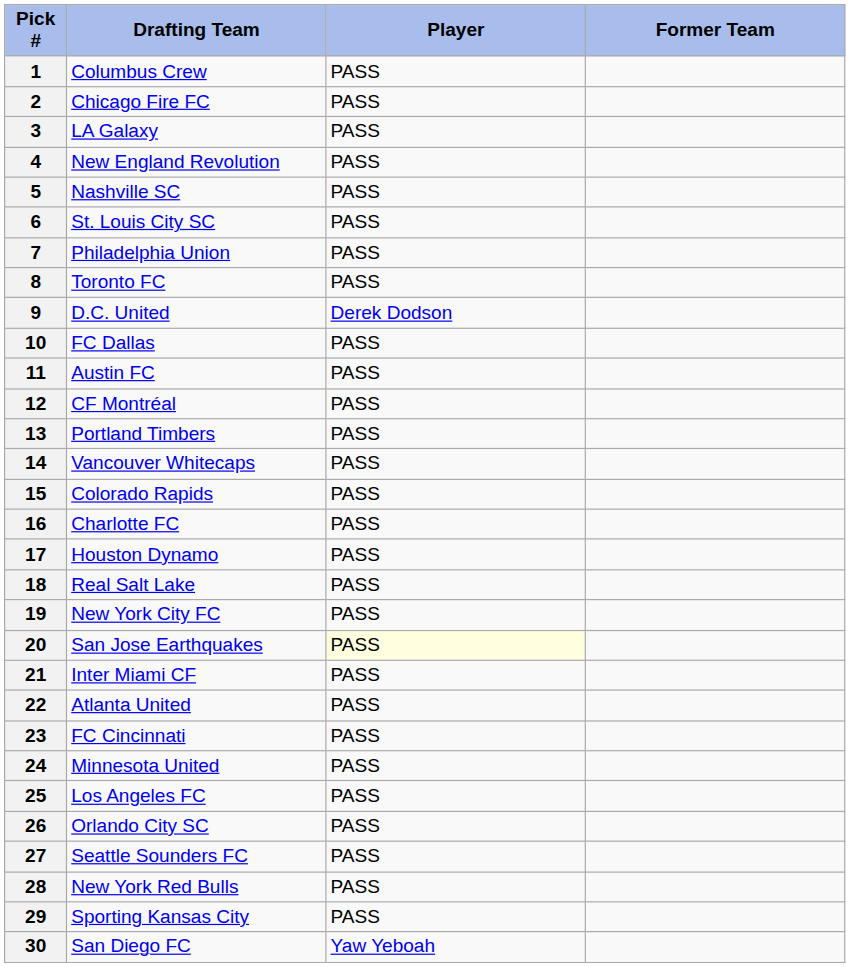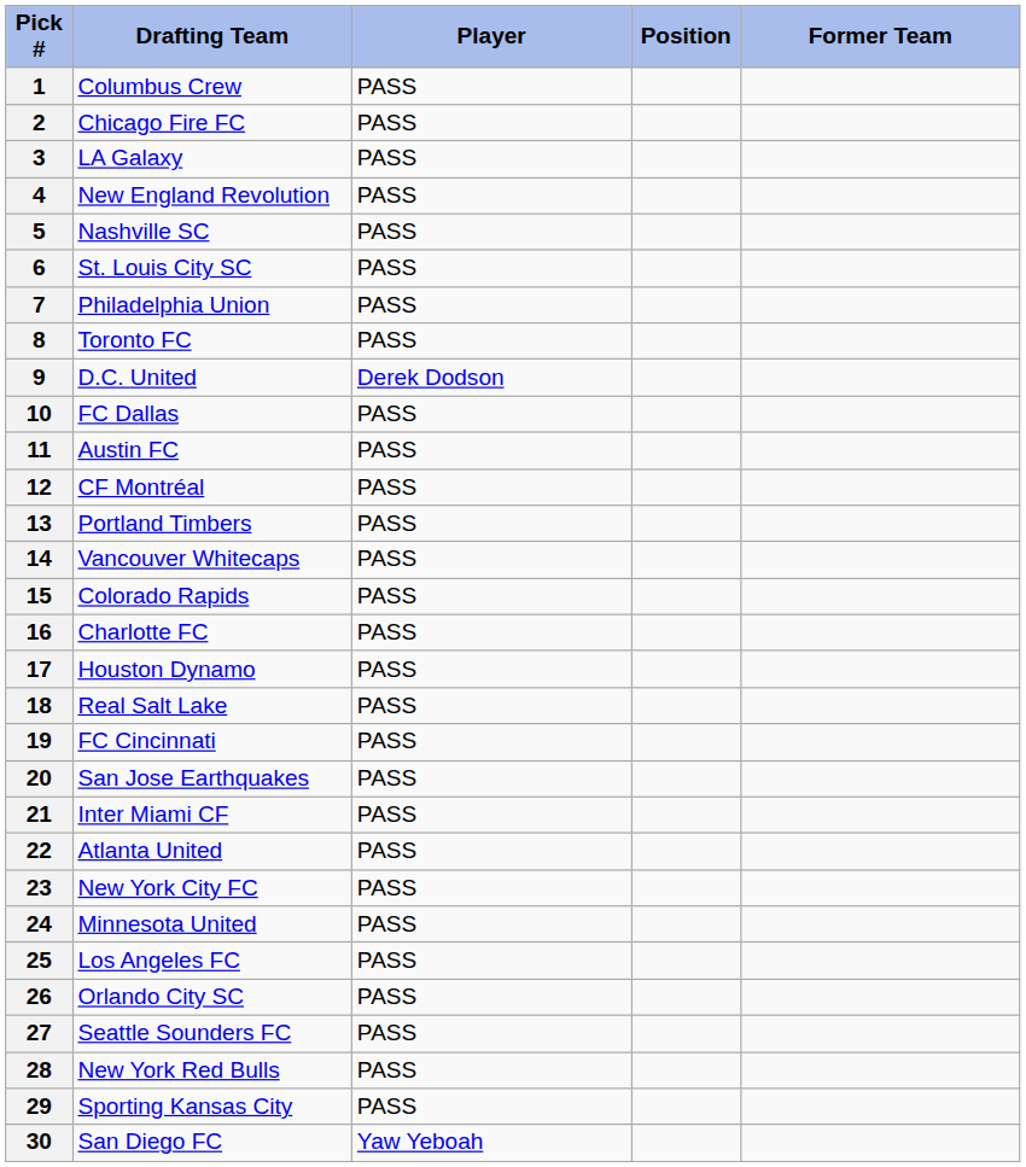 <table class="wikitable sortable" style="width: 80%">
 <tr>
 <th width=6% style="background:#A8BDEC;">Pick #</th>
 <th width=25% style="background:#A8BDEC;">Drafting Team</th>
 <th width=25% style="background:#A8BDEC;">Player</th>
+<th width=8% style="background:#A8BDEC;">Position</th>
 <th width=25% style="background:#A8BDEC;">Former Team</th>
 </tr>
 <tr>
 <th>1</th>
 <td><a href='#'>Columbus Crew</a></td>
 <td>PASS</td>
 <td></td>
+<td></td>
 </tr>
 <tr>
 <th>2</th>
 <td><a href='#'>Chicago Fire FC</a></td>
 <td>PASS</td>
+<td></td>
 <td></td>
 </tr>
 <tr>
 <th>3</th>
 <td><a href='#'>LA Galaxy</a></td>
 <td>PASS</td>
 <td></td>
+<td></td>
 </tr>
 <tr>
 <th>4</th>
 <td><a href='#'>New England Revolution</a></td>
 <td>PASS</td>
+<td></td>
 <td></td>
 </tr>
 <tr>
 <th>5</th>
 <td><a href='#'>Nashville SC</a></td>
 <td>PASS</td>
 <td></td>
+<td></td>
 </tr>
 <tr>
 <th>6</th>
 <td><a href='#'>St. Louis City SC</a></td>
 <td>PASS</td>
+<td></td>
 <td></td>
 </tr>
 <tr>
 <th>7</th>
 <td><a href='#'>Philadelphia Union</a></td>
 <td>PASS</td>
 <td></td>
+<td></td>
 </tr>
 <tr>
 <th>8</th>
 <td><a href='#'>Toronto FC</a></td>
 <td>PASS</td>
+<td></td>
 <td></td>
 </tr>
 <tr>
 <th>9</th>
 <td><a href='#'>D.C. United</a></td>
 <td> <a href='#'>Derek Dodson</a></td>
 <td></td>
+<td></td>
 </tr>
 <tr>
 <th>10</th>
 <td><a href='#'>FC Dallas</a></td>
 <td>PASS</td>
+<td></td>
 <td></td>
 </tr>
 <tr>
 <th>11</th>
 <td><a href='#'>Austin FC</a></td>
 <td>PASS</td>
 <td></td>
+<td></td>
 </tr>
 <tr>
 <th>12</th>
 <td><a href='#'>CF Montréal</a></td>
 <td>PASS</td>
+<td></td>
 <td></td>
 </tr>
 <tr>
 <th>13</th>
 <td><a href='#'>Portland Timbers</a></td>
 <td>PASS</td>
 <td></td>
+<td></td>
 </tr>
 <tr>
 <th>14</th>
 <td><a href='#'>Vancouver Whitecaps</a></td>
 <td>PASS</td>
+<td></td>
 <td></td>
 </tr>
 <tr>
 <th>15</th>
 <td><a href='#'>Colorado Rapids</a></td>
 <td>PASS</td>
 <td></td>
+<td></td>
 </tr>
 <tr>
 <th>16</th>
 <td><a href='#'>Charlotte FC</a></td>
 <td>PASS</td>
+<td></td>
 <td></td>
 </tr>
 <tr>
 <th>17</th>
 <td><a href='#'>Houston Dynamo</a></td>
 <td>PASS</td>
 <td></td>
+<td></td>
 </tr>
 <tr>
 <th>18</th>
 <td><a href='#'>Real Salt Lake</a></td>
 <td>PASS</td>
 <td></td>
+<td></td>
 </tr>
 <tr>
 <th>19</th>
-<td><a href='#'>New York City FC</a></td>
+<td><a href='#'>FC Cincinnati</a></td>
 <td>PASS</td>
+<td></td>
 <td></td>
 </tr>
 <tr>
 <th>20</th>
 <td><a href='#'>San Jose Earthquakes</a></td>
-<td style="background: lightyellow;">PASS</td>
+<td>PASS</td>
+<td></td>
 <td></td>
 </tr>
 <tr>
 <th>21</th>
 <td><a href='#'>Inter Miami CF</a></td>
 <td>PASS</td>
 <td></td>
+<td></td>
 </tr>
 <tr>
 <th>22</th>
 <td><a href='#'>Atlanta United</a></td>
 <td>PASS</td>
 <td></td>
+<td></td>
 </tr>
 <tr>
 <th>23</th>
-<td><a href='#'>FC Cincinnati</a></td>
+<td><a href='#'>New York City FC</a></td>
 <td>PASS</td>
+<td></td>
 <td></td>
 </tr>
 <tr>
 <th>24</th>
 <td><a href='#'>Minnesota United</a></td>
 <td>PASS</td>
 <td></td>
+<td></td>
 </tr>
 <tr>
 <th>25</th>
 <td><a href='#'>Los Angeles FC</a></td>
 <td>PASS</td>
+<td></td>
 <td></td>
 </tr>
 <tr>
 <th>26</th>
 <td><a href='#'>Orlando City SC</a></td>
 <td>PASS</td>
 <td></td>
+<td></td>
 </tr>
 <tr>
 <th>27</th>
 <td><a href='#'>Seattle Sounders FC</a></td>
 <td>PASS</td>
+<td></td>
 <td></td>
 </tr>
 <tr>
 <th>28</th>
 <td><a href='#'>New York Red Bulls</a></td>
 <td>PASS</td>
 <td></td>
+<td></td>
 </tr>
 <tr>
 <th>29</th>
 <td><a href='#'>Sporting Kansas City</a></td>
 <td>PASS</td>
+<td></td>
 <td></td>
 </tr>
 <tr>
 <th>30</th>
 <td><a href='#'>San Diego FC</a></td>
 <td> <a href='#'>Yaw Yeboah</a></td>
 <td></td>
+<td></td>
 </tr>
 </table>
